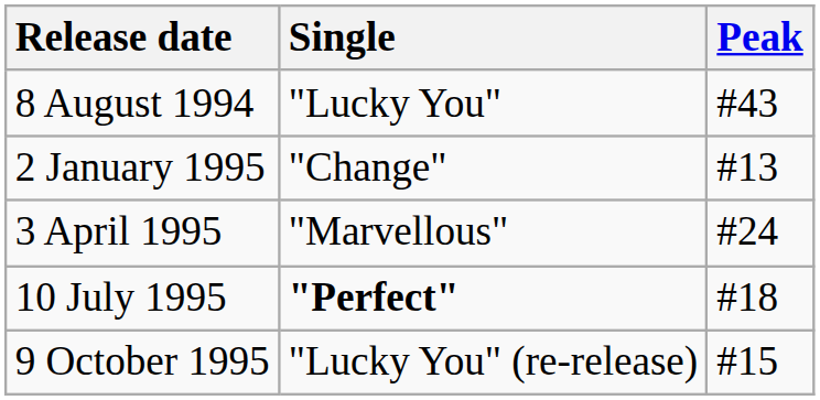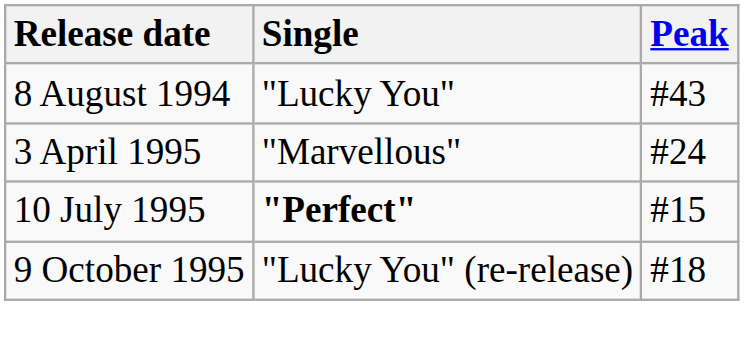 <table class="wikitable">
 <tr>
 <th style="text-align:left">Release date</th>
 <th style="text-align:left">Single</th>
 <th style="text-align:left"><a href='#'>Peak</a></th>
 </tr>
 <tr>
 <td>8 August 1994</td>
 <td>"Lucky You"</td>
 <td>#43</td>
 </tr>
 <tr>
-<td>2 January 1995</td>
-<td>"Change"</td>
-<td>#13</td>
-</tr>
-<tr>
 <td>3 April 1995</td>
 <td>"Marvellous"</td>
 <td>#24</td>
 </tr>
 <tr>
 <td>10 July 1995</td>
 <td><strong>"Perfect"</strong></td>
-<td>#18</td>
+<td>#15</td>
 </tr>
 <tr>
 <td>9 October 1995</td>
 <td>"Lucky You" (re-release)</td>
-<td>#15</td>
+<td>#18</td>
 </tr>
 </table>
